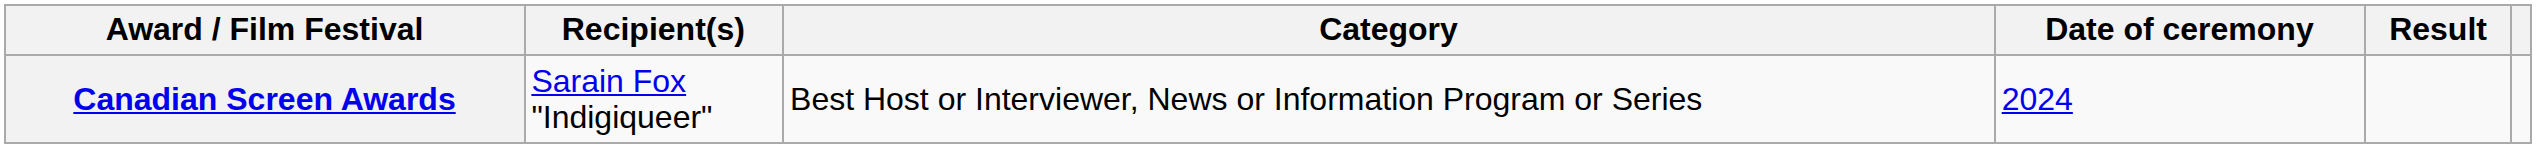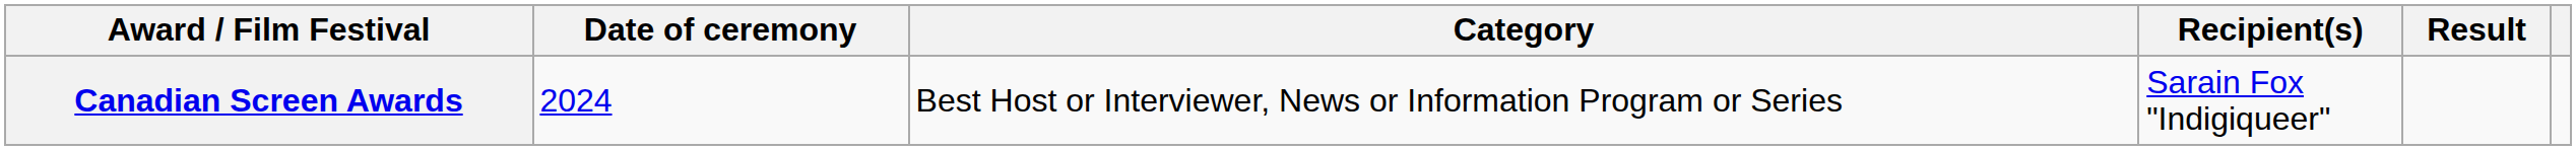 <table class="wikitable sortable plainrowheaders" style="width: 100%;">
 <tr>
 <th scope="col">Award / Film Festival</th>
+<th scope="col">Date of ceremony</th>
+<th scope="col">Category</th>
 <th scope="col">Recipient(s)</th>
-<th scope="col">Category</th>
-<th scope="col">Date of ceremony</th>
 <th scope="col">Result</th>
 <th scope="col" class="unsortable"></th>
 </tr>
 <tr>
 <th scope="row"><a href='#'>Canadian Screen Awards</a></th>
+<td><a href='#'>2024</a></td>
+<td>Best Host or Interviewer, News or Information Program or Series</td>
 <td><a href='#'>Sarain Fox</a><br>"Indigiqueer"</td>
-<td>Best Host or Interviewer, News or Information Program or Series</td>
-<td><a href='#'>2024</a></td>
 <td></td>
 <td></td>
 </tr>
 </table>
